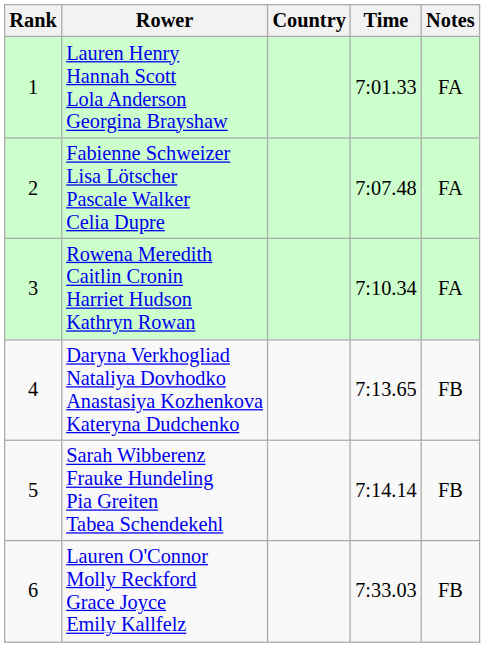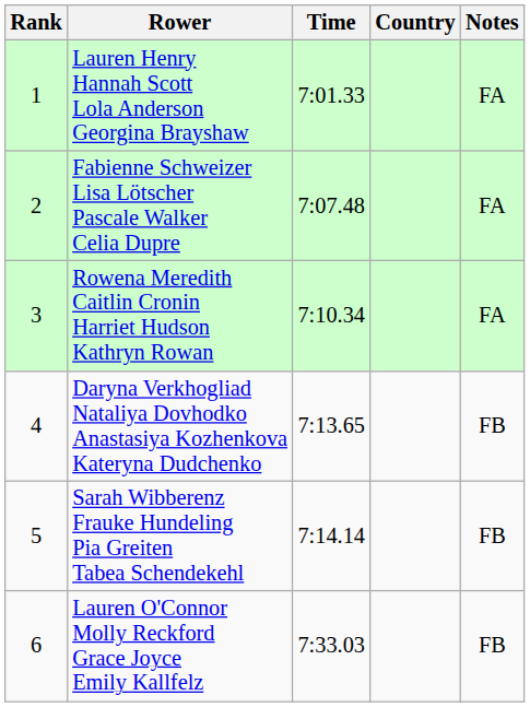 <table class="wikitable" style="text-align:center">
 <tr>
 <th>Rank</th>
 <th>Rower</th>
+<th>Time</th>
 <th>Country</th>
-<th>Time</th>
 <th>Notes</th>
 </tr>
 <tr bgcolor=ccffcc>
 <td>1</td>
 <td align="left"><a href='#'>Lauren Henry</a><br><a href='#'>Hannah Scott</a><br><a href='#'>Lola Anderson</a><br><a href='#'>Georgina Brayshaw</a></td>
+<td>7:01.33</td>
 <td align="left"></td>
-<td>7:01.33</td>
 <td>FA</td>
 </tr>
 <tr bgcolor=ccffcc>
 <td>2</td>
 <td align="left"><a href='#'>Fabienne Schweizer</a><br><a href='#'>Lisa Lötscher</a><br><a href='#'>Pascale Walker</a><br><a href='#'>Celia Dupre</a></td>
+<td>7:07.48</td>
 <td align="left"></td>
-<td>7:07.48</td>
 <td>FA</td>
 </tr>
 <tr bgcolor=ccffcc>
 <td>3</td>
 <td align="left"><a href='#'>Rowena Meredith</a><br><a href='#'>Caitlin Cronin</a><br><a href='#'>Harriet Hudson</a><br><a href='#'>Kathryn Rowan</a></td>
+<td>7:10.34</td>
 <td align="left"></td>
-<td>7:10.34</td>
 <td>FA</td>
 </tr>
 <tr>
 <td>4</td>
 <td align="left"><a href='#'>Daryna Verkhogliad</a><br><a href='#'>Nataliya Dovhodko</a><br><a href='#'>Anastasiya Kozhenkova</a><br><a href='#'>Kateryna Dudchenko</a></td>
+<td>7:13.65</td>
 <td align="left"></td>
-<td>7:13.65</td>
 <td>FB</td>
 </tr>
 <tr>
 <td>5</td>
 <td align="left"><a href='#'>Sarah Wibberenz</a><br><a href='#'>Frauke Hundeling</a><br><a href='#'>Pia Greiten</a><br><a href='#'>Tabea Schendekehl</a></td>
+<td>7:14.14</td>
 <td align="left"></td>
-<td>7:14.14</td>
 <td>FB</td>
 </tr>
 <tr>
 <td>6</td>
 <td align="left"><a href='#'>Lauren O'Connor</a><br><a href='#'>Molly Reckford</a><br><a href='#'>Grace Joyce</a><br><a href='#'>Emily Kallfelz </a></td>
+<td>7:33.03</td>
 <td align="left"></td>
-<td>7:33.03</td>
 <td>FB</td>
 </tr>
 </table>
